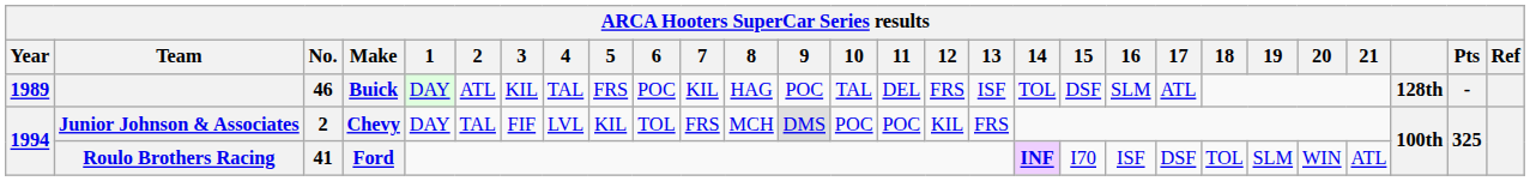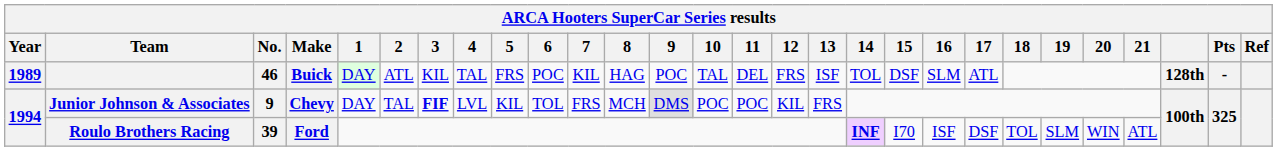 <table class="wikitable" style="text-align:center; font-size:75%">
 <tr>
 <th colspan=45><a href='#'>ARCA Hooters SuperCar Series</a> results</th>
 </tr>
 <tr>
 <th>Year</th>
 <th>Team</th>
 <th>No.</th>
 <th>Make</th>
 <th>1</th>
 <th>2</th>
 <th>3</th>
 <th>4</th>
 <th>5</th>
 <th>6</th>
 <th>7</th>
 <th>8</th>
 <th>9</th>
 <th>10</th>
 <th>11</th>
 <th>12</th>
 <th>13</th>
 <th>14</th>
 <th>15</th>
 <th>16</th>
 <th>17</th>
 <th>18</th>
 <th>19</th>
 <th>20</th>
 <th>21</th>
 <th></th>
 <th>Pts</th>
 <th>Ref</th>
 </tr>
 <tr>
 <th><a href='#'>1989</a></th>
 <th></th>
 <th>46</th>
 <th><a href='#'>Buick</a></th>
 <td style="background:#DFFFDF;"><a href='#'>DAY</a><br></td>
 <td><a href='#'>ATL</a></td>
 <td><a href='#'>KIL</a></td>
 <td><a href='#'>TAL</a></td>
 <td><a href='#'>FRS</a></td>
 <td><a href='#'>POC</a></td>
 <td><a href='#'>KIL</a></td>
 <td><a href='#'>HAG</a></td>
 <td><a href='#'>POC</a></td>
 <td><a href='#'>TAL</a></td>
 <td><a href='#'>DEL</a></td>
 <td><a href='#'>FRS</a></td>
 <td><a href='#'>ISF</a></td>
 <td><a href='#'>TOL</a></td>
 <td><a href='#'>DSF</a></td>
 <td><a href='#'>SLM</a></td>
 <td><a href='#'>ATL</a></td>
 <td colspan=4></td>
 <th>128th</th>
 <th>-</th>
 <th></th>
 </tr>
 <tr>
 <th rowspan=2><a href='#'>1994</a></th>
 <th><a href='#'>Junior Johnson & Associates</a></th>
-<th>2</th>
+<th>9</th>
 <th><a href='#'>Chevy</a></th>
 <td><a href='#'>DAY</a></td>
 <td><a href='#'>TAL</a></td>
-<td><a href='#'>FIF</a></td>
+<td><strong><a href='#'>FIF</a></strong></td>
 <td><a href='#'>LVL</a></td>
 <td><a href='#'>KIL</a></td>
 <td><a href='#'>TOL</a></td>
 <td><a href='#'>FRS</a></td>
 <td><a href='#'>MCH</a></td>
 <td style="background:#DFDFDF;"><a href='#'>DMS</a><br></td>
 <td><a href='#'>POC</a></td>
 <td><a href='#'>POC</a></td>
 <td><a href='#'>KIL</a></td>
 <td><a href='#'>FRS</a></td>
 <td colspan=8></td>
 <th rowspan=2>100th</th>
 <th rowspan=2>325</th>
 <th rowspan=2></th>
 </tr>
 <tr>
 <th><a href='#'>Roulo Brothers Racing</a></th>
-<th>41</th>
+<th>39</th>
 <th><a href='#'>Ford</a></th>
 <td colspan=13></td>
 <td style="background:#EFCFFF;"><strong><a href='#'>INF</a><br></strong></td>
 <td><a href='#'>I70</a></td>
 <td><a href='#'>ISF</a></td>
 <td><a href='#'>DSF</a></td>
 <td><a href='#'>TOL</a></td>
 <td><a href='#'>SLM</a></td>
 <td><a href='#'>WIN</a></td>
 <td><a href='#'>ATL</a></td>
 </tr>
 </table>
